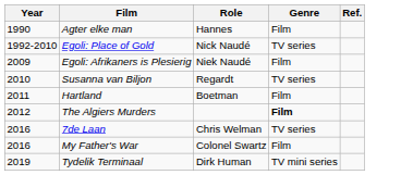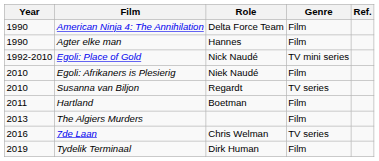 <table class="wikitable">
 <tr>
 <th>Year</th>
 <th>Film</th>
 <th>Role</th>
 <th>Genre</th>
 <th>Ref.</th>
+</tr>
+<tr>
+<td>1990</td>
+<td><em><a href='#'>American Ninja 4: The Annihilation</a></em></td>
+<td>Delta Force Team</td>
+<td>Film</td>
+<td></td>
 </tr>
 <tr>
 <td>1990</td>
 <td><em>Agter elke man</em></td>
 <td>Hannes</td>
 <td>Film</td>
 <td></td>
 </tr>
 <tr>
 <td>1992-2010</td>
 <td><em><a href='#'>Egoli: Place of Gold</a></em></td>
 <td>Nick Naudé</td>
-<td>TV series</td>
+<td>TV mini series</td>
 <td></td>
 </tr>
 <tr>
-<td>2009</td>
+<td>2010</td>
 <td><em>Egoli: Afrikaners is Plesierig</em></td>
 <td>Niek Naudé</td>
 <td>Film</td>
 <td></td>
 </tr>
 <tr>
 <td>2010</td>
 <td><em>Susanna van Biljon</em></td>
 <td>Regardt</td>
 <td>TV series</td>
 <td></td>
 </tr>
 <tr>
 <td>2011</td>
 <td><em>Hartland</em></td>
 <td>Boetman</td>
 <td>Film</td>
 <td></td>
 </tr>
 <tr>
-<td>2012</td>
+<td>2013</td>
 <td><em>The Algiers Murders</em></td>
 <td></td>
-<td><strong>Film</strong></td>
+<td>Film</td>
 <td></td>
 </tr>
 <tr>
 <td>2016</td>
 <td><em><a href='#'>7de Laan</a></em></td>
 <td>Chris Welman</td>
 <td>TV series</td>
 <td></td>
 </tr>
 <tr>
-<td>2016</td>
-<td><em>My Father's War</em></td>
-<td>Colonel Swartz</td>
+<td>2019</td>
+<td><em>Tydelik Terminaal</em></td>
+<td>Dirk Human</td>
 <td>Film</td>
 <td></td>
 </tr>
-<tr>
-<td>2019</td>
-<td><em>Tydelik Terminaal</em></td>
-<td>Dirk Human</td>
-<td>TV mini series</td>
-<td></td>
-</tr>
 </table>
